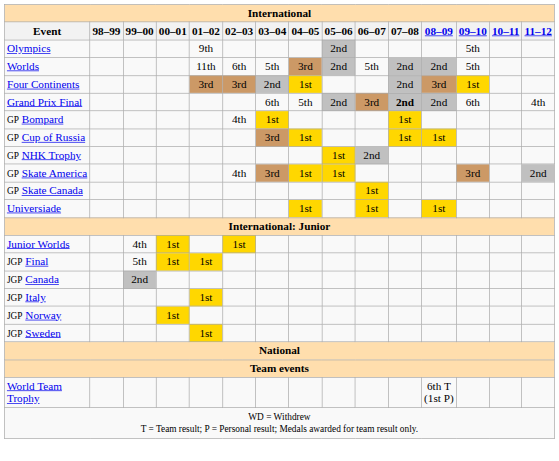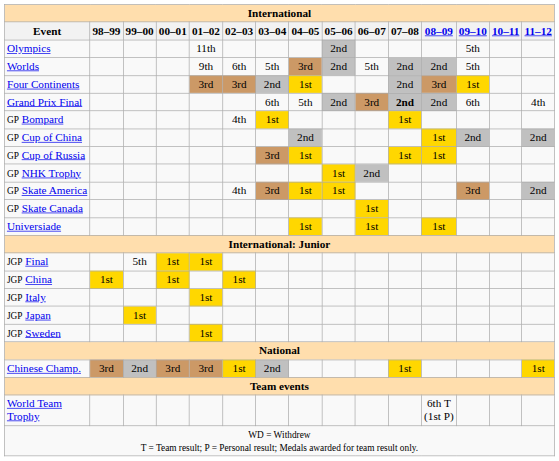 <table class="wikitable" style="text-align:center">
 <tr>
 <th colspan="15" style="background-color: #ffdead; " align="center"><strong>International</strong></th>
 </tr>
 <tr>
 <th>Event</th>
 <th>98–99</th>
 <th>99–00</th>
 <th>00–01</th>
 <th>01–02</th>
 <th>02–03</th>
 <th>03–04</th>
 <th>04–05</th>
 <th>05–06</th>
 <th>06–07</th>
 <th>07–08</th>
 <th><a href='#'>08–09</a></th>
 <th><a href='#'>09–10</a></th>
 <th><a href='#'>10–11</a></th>
 <th><a href='#'>11–12</a></th>
 </tr>
 <tr>
 <td align=left><a href='#'>Olympics</a></td>
 <td></td>
 <td></td>
 <td></td>
-<td>9th</td>
+<td>11th</td>
 <td></td>
 <td></td>
 <td></td>
 <td bgcolor=silver>2nd</td>
 <td></td>
 <td></td>
 <td></td>
 <td>5th</td>
 <td></td>
 <td></td>
 </tr>
 <tr>
 <td align=left><a href='#'>Worlds</a></td>
 <td></td>
 <td></td>
 <td></td>
-<td>11th</td>
+<td>9th</td>
 <td>6th</td>
 <td>5th</td>
 <td bgcolor=cc9966>3rd</td>
 <td bgcolor=silver>2nd</td>
 <td>5th</td>
 <td bgcolor=silver>2nd</td>
 <td bgcolor=silver>2nd</td>
 <td>5th</td>
 <td></td>
 <td></td>
 </tr>
 <tr>
 <td align=left><a href='#'>Four Continents</a></td>
 <td></td>
 <td></td>
 <td></td>
 <td bgcolor=cc9966>3rd</td>
 <td bgcolor=cc9966>3rd</td>
 <td bgcolor=silver>2nd</td>
 <td bgcolor=gold>1st</td>
 <td></td>
 <td></td>
 <td bgcolor=silver>2nd</td>
 <td bgcolor=cc9966>3rd</td>
 <td bgcolor=gold>1st</td>
 <td></td>
 <td></td>
 </tr>
 <tr>
 <td align=left><a href='#'>Grand Prix Final</a></td>
 <td></td>
 <td></td>
 <td></td>
 <td></td>
 <td></td>
 <td>6th</td>
 <td>5th</td>
 <td bgcolor=silver>2nd</td>
 <td bgcolor=cc9966>3rd</td>
 <td bgcolor=silver><strong>2nd</strong></td>
 <td bgcolor=silver>2nd</td>
 <td>6th</td>
 <td></td>
 <td>4th</td>
 </tr>
 <tr>
 <td align=left><small>GP</small> <a href='#'>Bompard</a></td>
 <td></td>
 <td></td>
 <td></td>
 <td></td>
 <td>4th</td>
 <td bgcolor=gold>1st</td>
 <td></td>
 <td></td>
 <td></td>
 <td bgcolor=gold>1st</td>
 <td></td>
 <td></td>
 <td></td>
 <td></td>
+</tr>
+<tr>
+<td align=left><small>GP</small> <a href='#'>Cup of China</a></td>
+<td></td>
+<td></td>
+<td></td>
+<td></td>
+<td></td>
+<td></td>
+<td bgcolor=silver>2nd</td>
+<td></td>
+<td></td>
+<td></td>
+<td bgcolor=gold>1st</td>
+<td bgcolor=silver>2nd</td>
+<td></td>
+<td bgcolor=silver>2nd</td>
 </tr>
 <tr>
 <td align=left><small>GP</small> <a href='#'>Cup of Russia</a></td>
 <td></td>
 <td></td>
 <td></td>
 <td></td>
 <td></td>
 <td bgcolor=cc9966>3rd</td>
 <td bgcolor=gold>1st</td>
 <td></td>
 <td></td>
 <td bgcolor=gold>1st</td>
 <td bgcolor=gold>1st</td>
 <td></td>
 <td></td>
 <td></td>
 </tr>
 <tr>
 <td align=left><small>GP</small> <a href='#'>NHK Trophy</a></td>
 <td></td>
 <td></td>
 <td></td>
 <td></td>
 <td></td>
 <td></td>
 <td></td>
 <td bgcolor=gold>1st</td>
 <td bgcolor=silver>2nd</td>
 <td></td>
 <td></td>
 <td></td>
 <td></td>
 <td></td>
 </tr>
 <tr>
 <td align=left><small>GP</small> <a href='#'>Skate America</a></td>
 <td></td>
 <td></td>
 <td></td>
 <td></td>
 <td>4th</td>
 <td bgcolor=cc9966>3rd</td>
 <td bgcolor=gold>1st</td>
 <td bgcolor=gold>1st</td>
 <td></td>
 <td></td>
 <td></td>
 <td bgcolor=cc9966>3rd</td>
 <td></td>
 <td bgcolor=silver>2nd</td>
 </tr>
 <tr>
 <td align=left><small>GP</small> <a href='#'>Skate Canada</a></td>
 <td></td>
 <td></td>
 <td></td>
 <td></td>
 <td></td>
 <td></td>
 <td></td>
 <td></td>
 <td bgcolor=gold>1st</td>
 <td></td>
 <td></td>
 <td></td>
 <td></td>
 <td></td>
 </tr>
 <tr>
 <td align=left><a href='#'>Universiade</a></td>
 <td></td>
 <td></td>
 <td></td>
 <td></td>
 <td></td>
 <td></td>
 <td bgcolor=gold>1st</td>
 <td></td>
 <td bgcolor=gold>1st</td>
 <td></td>
 <td bgcolor=gold>1st</td>
 <td></td>
 <td></td>
 <td></td>
 </tr>
 <tr>
 <th colspan="15" style="background-color: #ffdead; " align="center"><strong>International: Junior</strong></th>
 </tr>
 <tr>
-<td align=left><a href='#'>Junior Worlds</a></td>
-<td></td>
-<td>4th</td>
-<td bgcolor=gold>1st</td>
-<td></td>
-<td bgcolor=gold>1st</td>
-<td></td>
-<td></td>
-<td></td>
-<td></td>
-<td></td>
-<td></td>
-<td></td>
-<td></td>
-<td></td>
-</tr>
-<tr>
 <td align=left><small>JGP</small> <a href='#'>Final</a></td>
 <td></td>
 <td>5th</td>
 <td bgcolor=gold>1st</td>
 <td bgcolor=gold>1st</td>
 <td></td>
 <td></td>
 <td></td>
 <td></td>
 <td></td>
 <td></td>
 <td></td>
 <td></td>
 <td></td>
 <td></td>
 </tr>
 <tr>
-<td align=left><small>JGP</small> <a href='#'>Canada</a></td>
+<td align=left><small>JGP</small> <a href='#'>China</a></td>
+<td bgcolor=gold>1st</td>
 <td></td>
-<td bgcolor="silver">2nd</td>
+<td bgcolor=gold>1st</td>
 <td></td>
-<td></td>
-<td></td>
+<td bgcolor=gold>1st</td>
 <td></td>
 <td></td>
 <td></td>
 <td></td>
 <td></td>
 <td></td>
 <td></td>
 <td></td>
 <td></td>
 </tr>
 <tr>
 <td align=left><small>JGP</small> <a href='#'>Italy</a></td>
 <td></td>
 <td></td>
 <td></td>
 <td bgcolor=gold>1st</td>
 <td></td>
 <td></td>
 <td></td>
 <td></td>
 <td></td>
 <td></td>
 <td></td>
 <td></td>
 <td></td>
 <td></td>
 </tr>
 <tr>
-<td align=left><small>JGP</small> <a href='#'>Norway</a></td>
+<td align=left><small>JGP</small> <a href='#'>Japan</a></td>
 <td></td>
+<td bgcolor="gold">1st</td>
 <td></td>
-<td bgcolor=gold>1st</td>
 <td></td>
 <td></td>
 <td></td>
 <td></td>
 <td></td>
 <td></td>
 <td></td>
 <td></td>
 <td></td>
 <td></td>
 <td></td>
 </tr>
 <tr>
 <td align=left><small>JGP</small> <a href='#'>Sweden</a></td>
 <td></td>
 <td></td>
 <td></td>
 <td bgcolor=gold>1st</td>
 <td></td>
 <td></td>
 <td></td>
 <td></td>
 <td></td>
 <td></td>
 <td></td>
 <td></td>
 <td></td>
 <td></td>
 </tr>
 <tr>
 <th colspan="15" style="background-color: #ffdead; " align="center"><strong>National</strong></th>
 </tr>
 <tr>
+<td align=left><a href='#'>Chinese Champ.</a></td>
+<td bgcolor=cc9966>3rd</td>
+<td bgcolor="silver">2nd</td>
+<td bgcolor=cc9966>3rd</td>
+<td bgcolor=cc9966>3rd</td>
+<td bgcolor=gold>1st</td>
+<td bgcolor=silver>2nd</td>
+<td></td>
+<td></td>
+<td></td>
+<td bgcolor=gold>1st</td>
+<td></td>
+<td></td>
+<td></td>
+<td bgcolor=gold>1st</td>
+</tr>
+<tr>
 <th colspan="15" style="background-color: #ffdead; " align="center"><strong>Team events</strong></th>
 </tr>
 <tr>
 <td align=left><a href='#'>World Team<br>Trophy</a></td>
 <td></td>
 <td></td>
 <td></td>
 <td></td>
 <td></td>
 <td></td>
 <td></td>
 <td></td>
 <td></td>
 <td></td>
 <td>6th T<br>(1st P)</td>
 <td></td>
 <td></td>
 <td></td>
 </tr>
 <tr>
 <td colspan="15" align="center"><small> WD = Withdrew <br> T = Team result; P = Personal result; Medals awarded for team result only.</small></td>
 </tr>
 </table>
